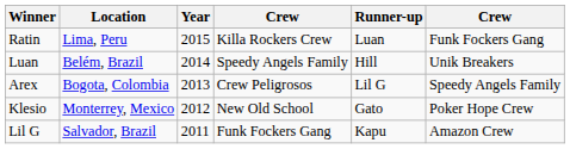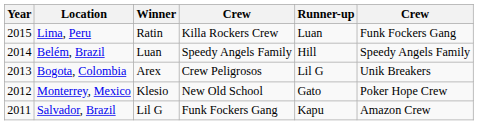 <table class="wikitable">
 <tr>
+<th>Year</th>
+<th>Location</th>
 <th>Winner</th>
-<th>Location</th>
-<th>Year</th>
 <th>Crew</th>
 <th>Runner-up</th>
 <th>Crew</th>
 </tr>
 <tr>
+<td>2015</td>
+<td><a href='#'>Lima</a>, <a href='#'>Peru</a></td>
 <td>  Ratin</td>
-<td><a href='#'>Lima</a>, <a href='#'>Peru</a></td>
-<td>2015</td>
 <td>Killa Rockers Crew</td>
 <td>  Luan</td>
 <td>Funk Fockers Gang</td>
 </tr>
 <tr>
+<td>2014</td>
+<td><a href='#'>Belém</a>, <a href='#'>Brazil</a></td>
 <td>  Luan</td>
-<td><a href='#'>Belém</a>, <a href='#'>Brazil</a></td>
-<td>2014</td>
 <td>Speedy Angels Family</td>
 <td> Hill</td>
+<td>Speedy Angels Family</td>
+</tr>
+<tr>
+<td>2013</td>
+<td><a href='#'>Bogota</a>, <a href='#'>Colombia</a></td>
+<td>  Arex</td>
+<td>Crew Peligrosos</td>
+<td>  Lil G</td>
 <td>Unik Breakers</td>
 </tr>
 <tr>
-<td>  Arex</td>
-<td><a href='#'>Bogota</a>, <a href='#'>Colombia</a></td>
-<td>2013</td>
-<td>Crew Peligrosos</td>
-<td>  Lil G</td>
-<td>Speedy Angels Family</td>
-</tr>
-<tr>
+<td>2012</td>
+<td><a href='#'>Monterrey</a>, <a href='#'>Mexico</a></td>
 <td>  Klesio</td>
-<td><a href='#'>Monterrey</a>, <a href='#'>Mexico</a></td>
-<td>2012</td>
 <td>New Old School</td>
 <td> Gato</td>
 <td>Poker Hope Crew</td>
 </tr>
 <tr>
+<td>2011</td>
+<td><a href='#'>Salvador</a>, <a href='#'>Brazil</a></td>
 <td>  Lil G</td>
-<td><a href='#'>Salvador</a>, <a href='#'>Brazil</a></td>
-<td>2011</td>
 <td>Funk Fockers Gang</td>
 <td> Kapu</td>
 <td>Amazon Crew</td>
 </tr>
 </table>
